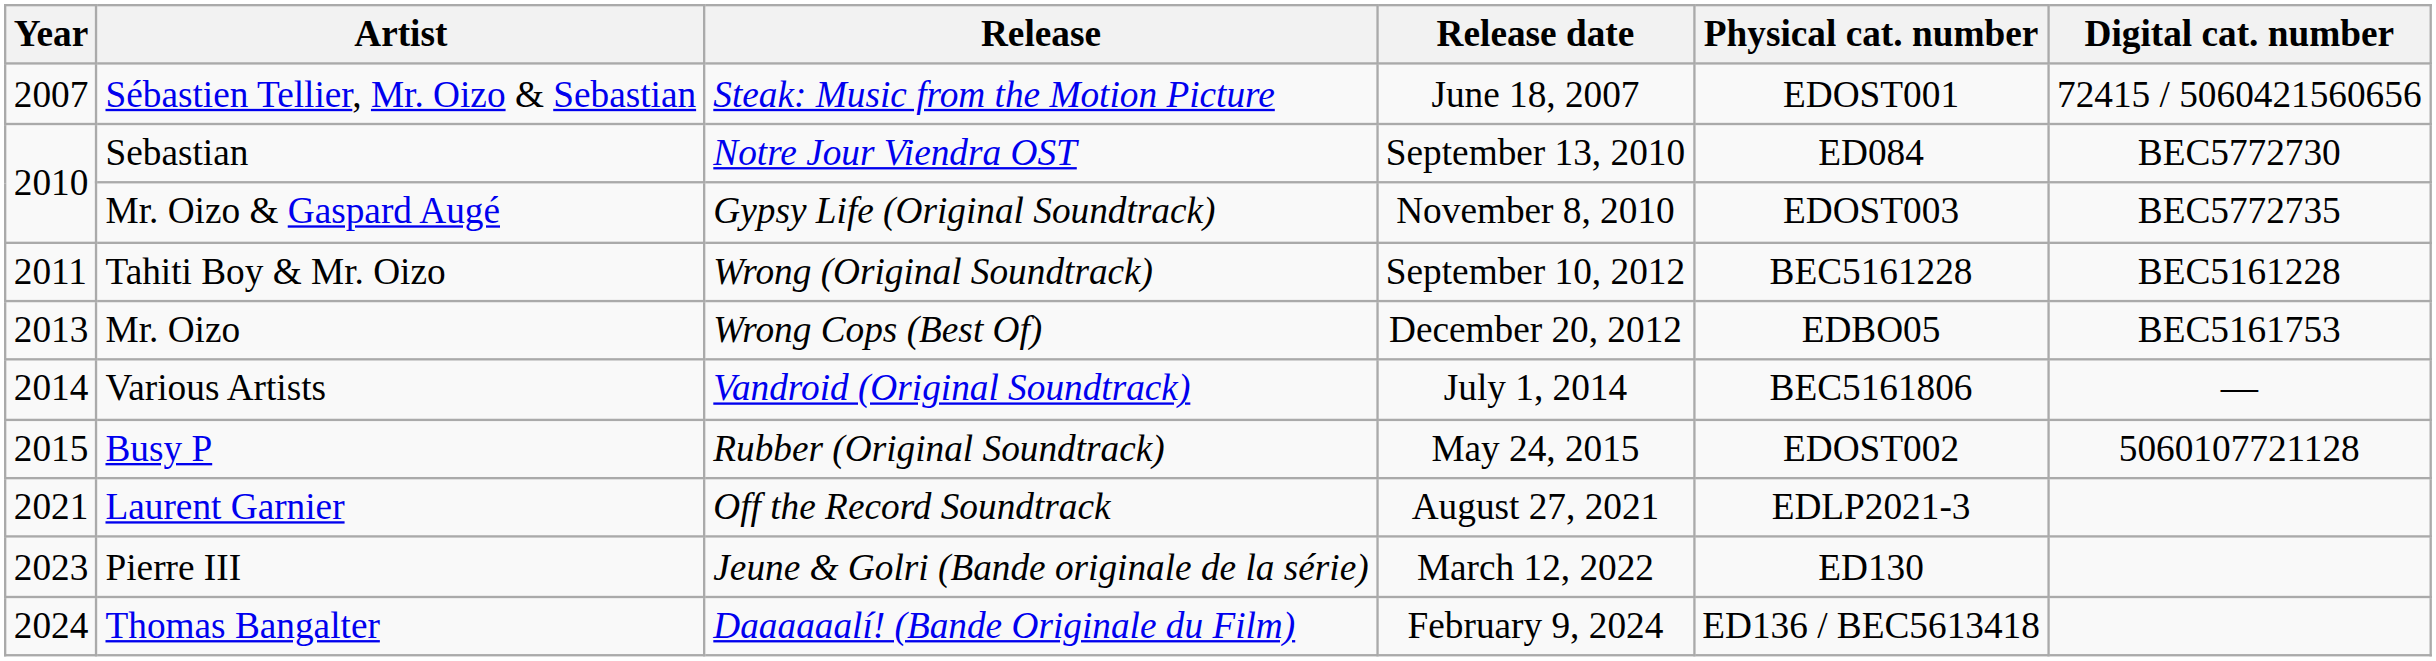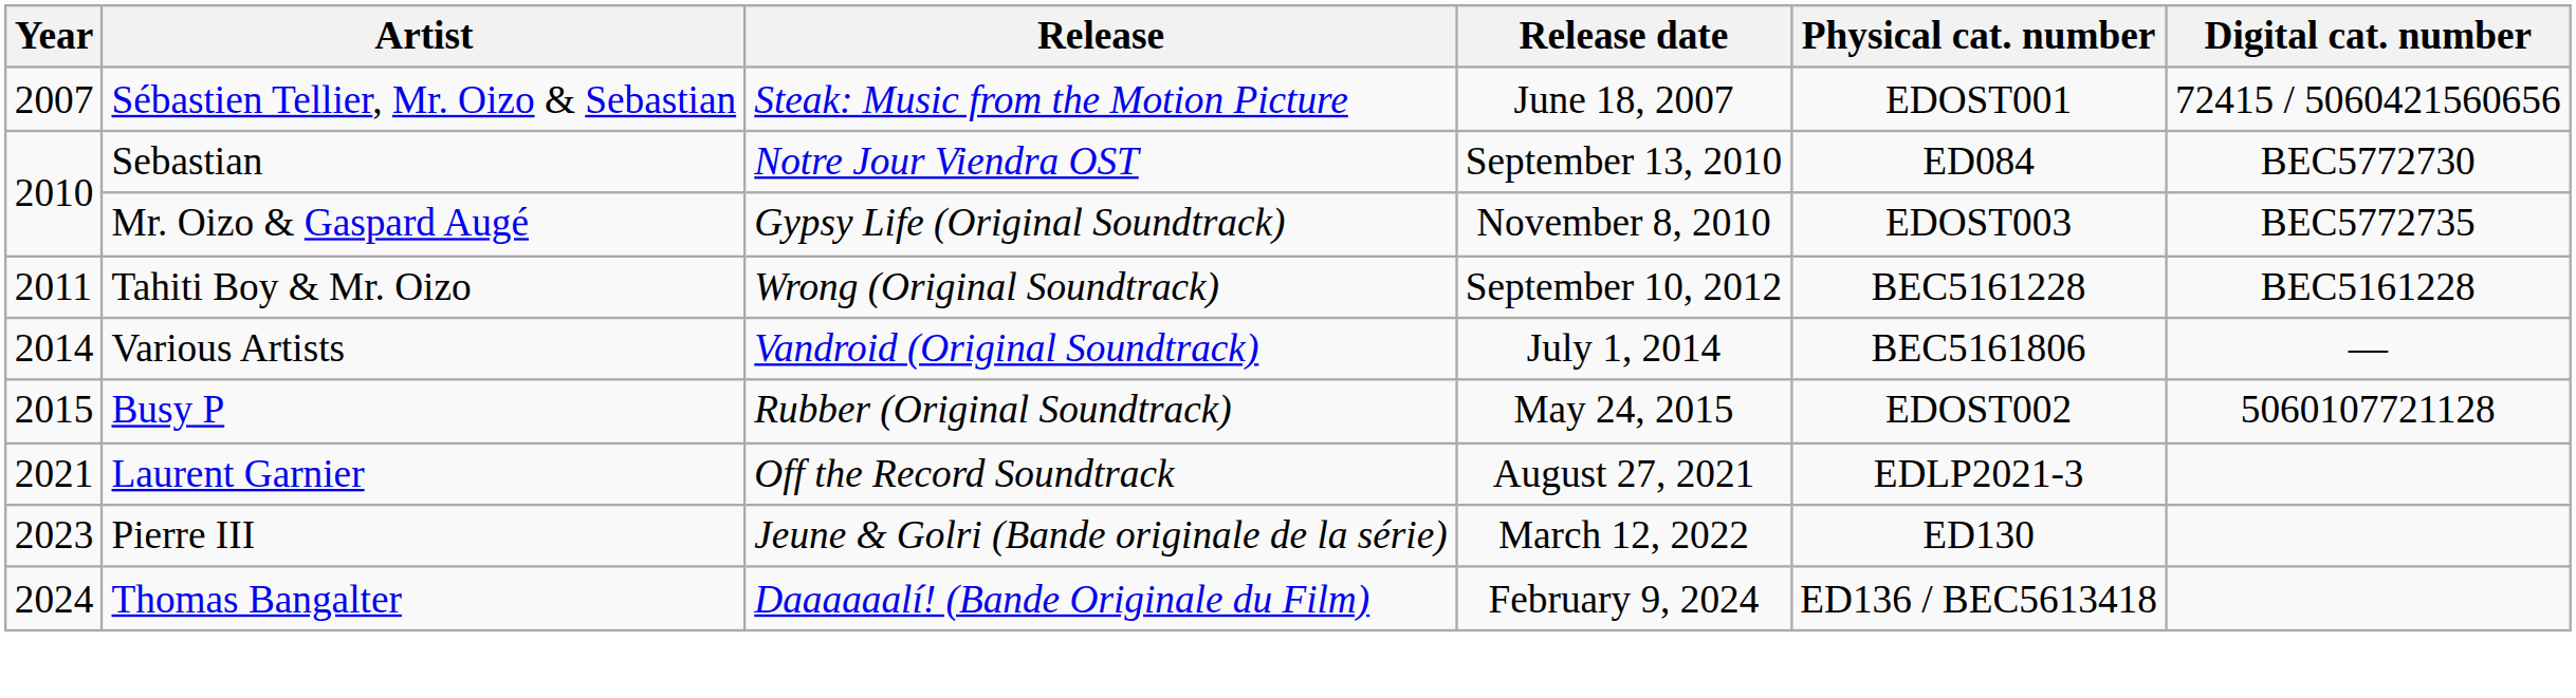 <table class="wikitable">
 <tr>
 <th>Year</th>
 <th>Artist</th>
 <th>Release</th>
 <th>Release date</th>
 <th>Physical cat. number</th>
 <th>Digital cat. number</th>
 </tr>
 <tr>
 <td>2007</td>
 <td><a href='#'>Sébastien Tellier</a>, <a href='#'>Mr. Oizo</a> & <a href='#'>Sebastian</a></td>
 <td><em><a href='#'>Steak: Music from the Motion Picture</a></em></td>
 <td align="center">June 18, 2007</td>
 <td align="center">EDOST001</td>
 <td align="center">72415 / 5060421560656</td>
 </tr>
 <tr>
 <td rowspan="2">2010</td>
 <td>Sebastian</td>
 <td><em><a href='#'>Notre Jour Viendra OST</a></em></td>
 <td align="center">September 13, 2010</td>
 <td align="center">ED084</td>
 <td align="center">BEC5772730</td>
 </tr>
 <tr>
 <td>Mr. Oizo & <a href='#'>Gaspard Augé</a></td>
 <td><em>Gypsy Life (Original Soundtrack)</em></td>
 <td align="center">November 8, 2010</td>
 <td align="center">EDOST003</td>
 <td align="center">BEC5772735</td>
 </tr>
 <tr>
 <td>2011</td>
 <td>Tahiti Boy & Mr. Oizo</td>
 <td><em>Wrong (Original Soundtrack)</em></td>
 <td align="center">September 10, 2012</td>
 <td align="center">BEC5161228</td>
 <td align="center">BEC5161228</td>
-</tr>
-<tr>
-<td>2013</td>
-<td>Mr. Oizo</td>
-<td><em>Wrong Cops (Best Of)</em></td>
-<td align="center">December 20, 2012</td>
-<td align="center">EDBO05</td>
-<td align="center">BEC5161753</td>
 </tr>
 <tr>
 <td>2014</td>
 <td>Various Artists</td>
 <td><em><a href='#'>Vandroid (Original Soundtrack)</a></em></td>
 <td align="center">July 1, 2014</td>
 <td align="center">BEC5161806</td>
 <td align="center">—</td>
 </tr>
 <tr>
 <td>2015</td>
 <td><a href='#'>Busy P</a></td>
 <td><em>Rubber (Original Soundtrack)</em></td>
 <td align="center">May 24, 2015</td>
 <td align="center">EDOST002</td>
 <td align="center">5060107721128</td>
 </tr>
 <tr>
 <td>2021</td>
 <td><a href='#'>Laurent Garnier</a></td>
 <td><em>Off the Record Soundtrack</em></td>
 <td align="center">August 27, 2021</td>
 <td align="center">EDLP2021-3</td>
 <td></td>
 </tr>
 <tr>
 <td>2023</td>
 <td>Pierre III</td>
 <td><em>Jeune & Golri (Bande originale de la série)</em></td>
 <td align="center">March 12, 2022</td>
 <td align="center">ED130</td>
 <td></td>
 </tr>
 <tr>
 <td>2024</td>
 <td><a href='#'>Thomas Bangalter</a></td>
 <td><em><a href='#'>Daaaaaalí! (Bande Originale du Film)</a></em></td>
 <td align="center">February 9, 2024</td>
 <td align="center">ED136 / BEC5613418</td>
 <td></td>
 </tr>
 </table>
